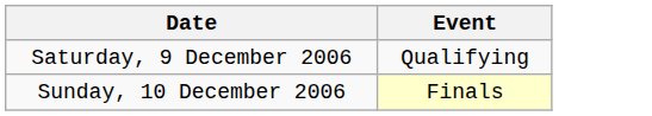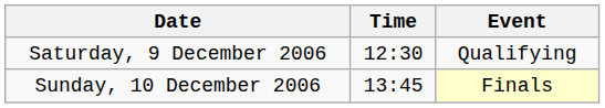 <table class = "wikitable" style="text-align:center;">
 <tr>
 <th width=220>Date</th>
+<th width=50>Time</th>
 <th width=100>Event</th>
 </tr>
 <tr>
 <td>Saturday, 9 December 2006</td>
+<td>12:30</td>
 <td>Qualifying</td>
 </tr>
 <tr>
 <td>Sunday, 10 December 2006</td>
+<td>13:45</td>
 <td bgcolor=ffffcc>Finals</td>
 </tr>
 </table>
